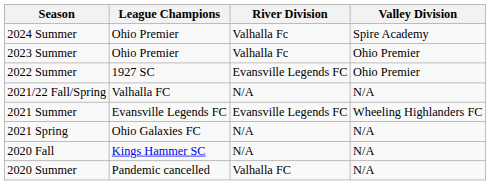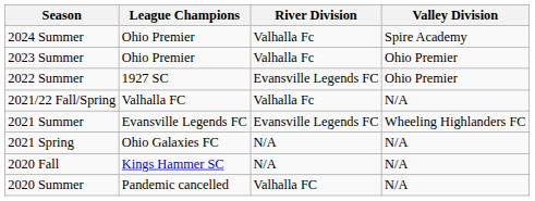 <table class="wikitable">
 <tr>
 <th>Season</th>
 <th>League Champions</th>
 <th>River Division</th>
 <th>Valley Division</th>
 </tr>
 <tr>
 <td>2024 Summer</td>
 <td>Ohio Premier</td>
 <td>Valhalla Fc</td>
 <td>Spire Academy</td>
 </tr>
 <tr>
 <td>2023 Summer</td>
 <td>Ohio Premier</td>
 <td>Valhalla Fc</td>
 <td>Ohio Premier</td>
 </tr>
 <tr>
 <td>2022 Summer</td>
 <td>1927 SC</td>
 <td>Evansville Legends FC</td>
 <td>Ohio Premier</td>
 </tr>
 <tr>
 <td>2021/22 Fall/Spring</td>
 <td>Valhalla FC</td>
-<td>N/A</td>
+<td>Valhalla Fc</td>
 <td>N/A</td>
 </tr>
 <tr>
 <td>2021 Summer</td>
 <td>Evansville Legends FC</td>
 <td>Evansville Legends FC</td>
 <td>Wheeling Highlanders FC</td>
 </tr>
 <tr>
 <td>2021 Spring</td>
 <td>Ohio Galaxies FC</td>
 <td>N/A</td>
 <td>N/A</td>
 </tr>
 <tr>
 <td>2020 Fall</td>
 <td><a href='#'>Kings Hammer SC</a></td>
 <td>N/A</td>
 <td>N/A</td>
 </tr>
 <tr>
 <td>2020 Summer</td>
 <td>Pandemic cancelled</td>
 <td>Valhalla FC</td>
 <td>N/A</td>
 </tr>
 </table>
